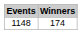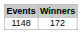 <table class="wikitable plainrowheaders" style="background:#fff; font-size:86%; line-height:13px; border:grey solid 1px; border-collapse:collapse;">
 <tr style="background:#ccc; text-align:center;">
 <th style="background:#ccc;" width="20">Events</th>
 <th style="background:#ccc;" width="50">Winners</th>
 </tr>
 <tr>
 <td align=center>1148</td>
-<td align=center>174</td>
+<td align=center>172</td>
 </tr>
 </table>
